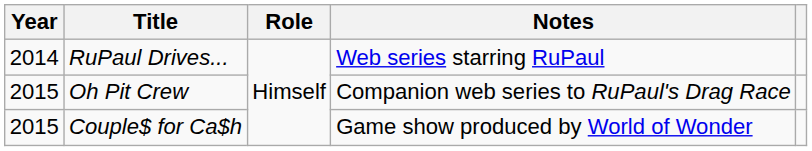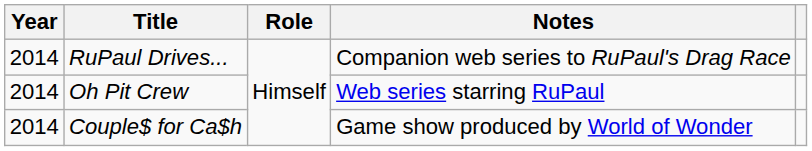 <table class="wikitable plainrowheaders" style="text-align:left;">
 <tr>
 <th>Year</th>
 <th>Title</th>
 <th>Role</th>
 <th>Notes</th>
 <th></th>
 </tr>
 <tr>
 <td>2014</td>
 <td><em>RuPaul Drives...</em></td>
 <td rowspan=3>Himself</td>
+<td>Companion web series to <em>RuPaul's Drag Race</em></td>
+<td></td>
+</tr>
+<tr>
+<td>2014</td>
+<td><em>Oh Pit Crew</em></td>
 <td><a href='#'>Web series</a> starring <a href='#'>RuPaul</a></td>
 <td></td>
 </tr>
 <tr>
-<td>2015</td>
-<td><em>Oh Pit Crew</em></td>
-<td>Companion web series to <em>RuPaul's Drag Race</em></td>
-<td></td>
-</tr>
-<tr>
-<td>2015</td>
+<td>2014</td>
 <td><em>Couple$ for Ca$h</em></td>
 <td>Game show produced by <a href='#'>World of Wonder</a></td>
 <td></td>
 </tr>
 </table>
